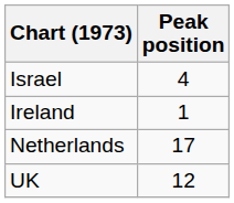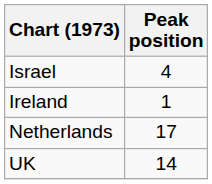 <table class="wikitable sortable">
 <tr>
 <th>Chart (1973)</th>
 <th>Peak<br>position</th>
 </tr>
 <tr>
 <td>Israel</td>
 <td style="text-align:center;">4</td>
 </tr>
 <tr>
 <td>Ireland</td>
 <td style="text-align:center;">1</td>
 </tr>
 <tr>
 <td>Netherlands</td>
 <td style="text-align:center;">17</td>
 </tr>
 <tr>
 <td>UK</td>
-<td style="text-align:center;">12</td>
+<td style="text-align:center;">14</td>
 </tr>
 <tr>
 </tr>
 </table>
